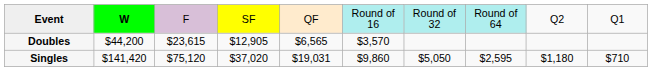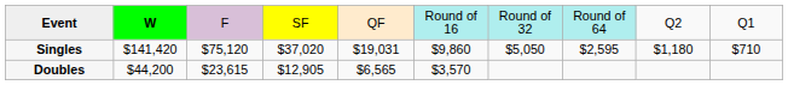 <table class=wikitable style=font-size:90%;text-align:center>
 <tr>
 <td width=130 bgcolor=#efefef><strong>Event</strong></td>
 <td width=80 bgcolor=lime><strong>W</strong></td>
 <td width=85 bgcolor=thistle>F</td>
 <td width=85 bgcolor=ffff00>SF</td>
 <td width=85 bgcolor=ffebcd>QF</td>
 <td width=85 bgcolor=afeeee>Round of 16</td>
 <td width=85 bgcolor=afeeee>Round of 32</td>
 <td width=85 bgcolor=afeeee>Round of 64</td>
 <td width=85>Q2</td>
 <td width=85>Q1</td>
 </tr>
 <tr>
+<th style=background:#f6f6f6>Singles</th>
+<td>$141,420</td>
+<td>$75,120</td>
+<td>$37,020</td>
+<td>$19,031</td>
+<td>$9,860</td>
+<td>$5,050</td>
+<td>$2,595</td>
+<td>$1,180</td>
+<td>$710</td>
+</tr>
+<tr>
 <th style=background:#f6f6f6>Doubles</th>
 <td>$44,200</td>
 <td>$23,615</td>
 <td>$12,905</td>
 <td>$6,565</td>
 <td>$3,570</td>
 <td></td>
 <td></td>
 <td></td>
 <td></td>
 </tr>
-<tr>
-<th style=background:#f6f6f6>Singles</th>
-<td>$141,420</td>
-<td>$75,120</td>
-<td>$37,020</td>
-<td>$19,031</td>
-<td>$9,860</td>
-<td>$5,050</td>
-<td>$2,595</td>
-<td>$1,180</td>
-<td>$710</td>
-</tr>
 </table>
